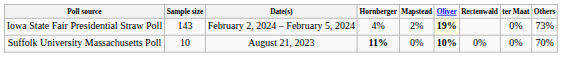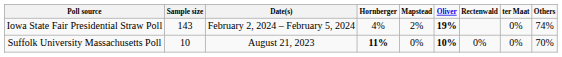 <table class="wikitable" style="text-align:center;font-size:small;">
 <tr>
 <th style="font-size:88%"><small>Poll source</small></th>
 <th style="font-size:88%"><small>Sample size</small></th>
 <th style="font-size:88%"><small>Date(s)</small></th>
 <td style="font-size:88%"><small><strong>Hornberger</strong></small></td>
 <td style="font-size:88%"><small><strong>Mapstead</strong></small></td>
 <td style="font-size:88%"><small><strong><a href='#'>Oliver</a></strong></small></td>
 <td style="font-size:88%"><small><strong>Rectenwald</strong></small></td>
 <td style="font-size:88%"><small><strong>ter Maat</strong></small></td>
 <td style="font-size:88%"><small><strong>Others</strong></small></td>
 </tr>
 <tr>
 <td>Iowa State Fair Presidential Straw Poll</td>
 <td>143</td>
 <td>February 2, 2024 – February 5, 2024</td>
 <td>4%</td>
 <td>2%</td>
-<td style="background: lightyellow;"><strong>19%</strong></td>
+<td><strong>19%</strong></td>
 <td></td>
 <td>0%</td>
-<td>73%</td>
+<td>74%</td>
 </tr>
 <tr>
 <td>Suffolk University Massachusetts Poll</td>
 <td>10</td>
 <td>August 21, 2023</td>
 <td><strong>11%</strong></td>
 <td>0%</td>
 <td><strong>10%</strong></td>
 <td>0%</td>
 <td>0%</td>
 <td>70%</td>
 </tr>
 </table>
